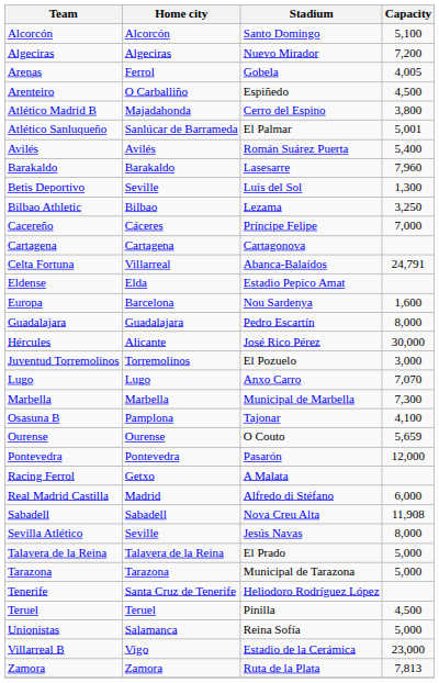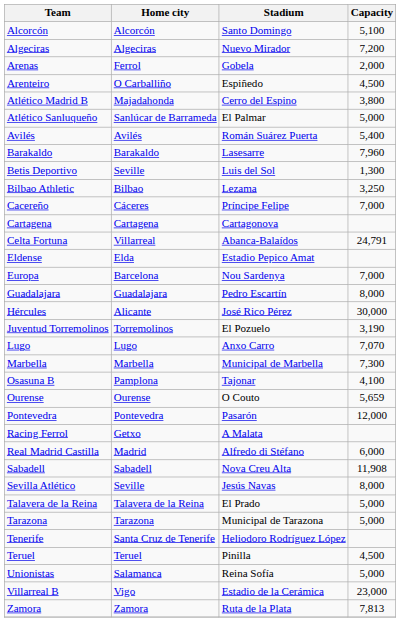 <table class="wikitable sortable">
 <tr>
 <th>Team</th>
 <th>Home city</th>
 <th>Stadium</th>
 <th>Capacity</th>
 </tr>
 <tr>
 <td><a href='#'>Alcorcón</a></td>
 <td><a href='#'>Alcorcón</a></td>
 <td><a href='#'>Santo Domingo</a></td>
 <td align="center">5,100</td>
 </tr>
 <tr>
 <td><a href='#'>Algeciras</a></td>
 <td><a href='#'>Algeciras</a></td>
 <td><a href='#'>Nuevo Mirador</a></td>
 <td align=center>7,200</td>
 </tr>
 <tr>
 <td><a href='#'>Arenas</a></td>
 <td><a href='#'>Ferrol</a></td>
 <td><a href='#'>Gobela</a></td>
-<td align=center>4,005</td>
+<td align=center>2,000</td>
 </tr>
 <tr>
 <td><a href='#'>Arenteiro</a></td>
 <td><a href='#'>O Carballiño</a></td>
 <td>Espiñedo</td>
 <td align=center>4,500</td>
 </tr>
 <tr>
 <td><a href='#'>Atlético Madrid B</a></td>
 <td><a href='#'>Majadahonda</a></td>
 <td><a href='#'>Cerro del Espino</a></td>
 <td align=center>3,800</td>
 </tr>
 <tr>
 <td><a href='#'>Atlético Sanluqueño</a></td>
 <td><a href='#'>Sanlúcar de Barrameda</a></td>
 <td>El Palmar</td>
-<td align=center>5,001</td>
+<td align=center>5,000</td>
 </tr>
 <tr>
 <td><a href='#'>Avilés</a></td>
 <td><a href='#'>Avilés</a></td>
 <td><a href='#'>Román Suárez Puerta</a></td>
 <td align=center>5,400</td>
 </tr>
 <tr>
 <td><a href='#'>Barakaldo</a></td>
 <td><a href='#'>Barakaldo</a></td>
 <td><a href='#'>Lasesarre</a></td>
 <td align=center>7,960</td>
 </tr>
 <tr>
 <td><a href='#'>Betis Deportivo</a></td>
 <td><a href='#'>Seville</a></td>
 <td><a href='#'>Luis del Sol</a></td>
 <td align=center>1,300</td>
 </tr>
 <tr>
 <td><a href='#'>Bilbao Athletic</a></td>
 <td><a href='#'>Bilbao</a></td>
 <td><a href='#'>Lezama</a></td>
 <td align=center>3,250</td>
 </tr>
 <tr>
 <td><a href='#'>Cacereño</a></td>
 <td><a href='#'>Cáceres</a></td>
 <td><a href='#'>Príncipe Felipe</a></td>
 <td align=center>7,000</td>
 </tr>
 <tr>
 <td><a href='#'>Cartagena</a></td>
 <td><a href='#'>Cartagena</a></td>
 <td><a href='#'>Cartagonova</a></td>
 <td align="center"></td>
 </tr>
 <tr>
 <td><a href='#'>Celta Fortuna</a></td>
 <td><a href='#'>Villarreal</a></td>
 <td><a href='#'>Abanca-Balaídos</a></td>
 <td align=center>24,791</td>
 </tr>
 <tr>
 <td><a href='#'>Eldense</a></td>
 <td><a href='#'>Elda</a></td>
 <td><a href='#'>Estadio Pepico Amat</a></td>
 <td align=center></td>
 </tr>
 <tr>
 <td><a href='#'>Europa</a></td>
 <td><a href='#'>Barcelona</a></td>
 <td><a href='#'>Nou Sardenya</a></td>
-<td align=center>1,600</td>
+<td align=center>7,000</td>
 </tr>
 <tr>
 <td><a href='#'>Guadalajara</a></td>
 <td><a href='#'>Guadalajara</a></td>
 <td><a href='#'>Pedro Escartín</a></td>
 <td align=center>8,000</td>
 </tr>
 <tr>
 <td><a href='#'>Hércules</a></td>
 <td><a href='#'>Alicante</a></td>
 <td><a href='#'>José Rico Pérez</a></td>
 <td align=center>30,000</td>
 </tr>
 <tr>
 <td><a href='#'>Juventud Torremolinos</a></td>
 <td><a href='#'>Torremolinos</a></td>
 <td>El Pozuelo</td>
-<td align=center>3,000</td>
+<td align=center>3,190</td>
 </tr>
 <tr>
 <td><a href='#'>Lugo</a></td>
 <td><a href='#'>Lugo</a></td>
 <td><a href='#'>Anxo Carro</a></td>
 <td align="center">7,070</td>
 </tr>
 <tr>
 <td><a href='#'>Marbella</a></td>
 <td><a href='#'>Marbella</a></td>
 <td><a href='#'>Municipal de Marbella</a></td>
 <td align=center>7,300</td>
 </tr>
 <tr>
 <td><a href='#'>Osasuna B</a></td>
 <td><a href='#'>Pamplona</a></td>
 <td><a href='#'>Tajonar</a></td>
 <td align=center>4,100</td>
 </tr>
 <tr>
 <td><a href='#'>Ourense</a></td>
 <td><a href='#'>Ourense</a></td>
 <td>O Couto</td>
 <td align=center>5,659</td>
 </tr>
 <tr>
 <td><a href='#'>Pontevedra</a></td>
 <td><a href='#'>Pontevedra</a></td>
 <td><a href='#'>Pasarón</a></td>
 <td align=center>12,000</td>
 </tr>
 <tr>
 <td><a href='#'>Racing Ferrol</a></td>
 <td><a href='#'>Getxo</a></td>
 <td><a href='#'>A Malata</a></td>
 <td align=center></td>
 </tr>
 <tr>
 <td><a href='#'>Real Madrid Castilla</a></td>
 <td><a href='#'>Madrid</a></td>
 <td><a href='#'>Alfredo di Stéfano</a></td>
 <td align=center>6,000</td>
 </tr>
 <tr>
 <td><a href='#'>Sabadell</a> </td>
 <td><a href='#'>Sabadell</a></td>
 <td><a href='#'>Nova Creu Alta</a></td>
 <td align="center">11,908</td>
 </tr>
 <tr>
 <td><a href='#'>Sevilla Atlético</a></td>
 <td><a href='#'>Seville</a></td>
 <td><a href='#'>Jesús Navas</a></td>
 <td align=center>8,000</td>
 </tr>
 <tr>
 <td><a href='#'>Talavera de la Reina</a></td>
 <td><a href='#'>Talavera de la Reina</a></td>
 <td>El Prado</td>
 <td align="center">5,000</td>
 </tr>
 <tr>
 <td><a href='#'>Tarazona</a></td>
 <td><a href='#'>Tarazona</a></td>
 <td>Municipal de Tarazona</td>
 <td align=center>5,000</td>
 </tr>
 <tr>
 <td><a href='#'>Tenerife</a></td>
 <td><a href='#'>Santa Cruz de Tenerife</a></td>
 <td><a href='#'>Heliodoro Rodríguez López</a></td>
 <td align="center"></td>
 </tr>
 <tr>
 <td><a href='#'>Teruel</a></td>
 <td><a href='#'>Teruel</a></td>
 <td>Pinilla</td>
 <td align=center>4,500</td>
 </tr>
 <tr>
 <td><a href='#'>Unionistas</a></td>
 <td><a href='#'>Salamanca</a></td>
 <td>Reina Sofía</td>
 <td align=center>5,000</td>
 </tr>
 <tr>
 <td><a href='#'>Villarreal B</a></td>
 <td><a href='#'>Vigo</a></td>
 <td><a href='#'>Estadio de la Cerámica</a></td>
 <td align=center>23,000</td>
 </tr>
 <tr>
 <td><a href='#'>Zamora</a></td>
 <td><a href='#'>Zamora</a></td>
 <td><a href='#'>Ruta de la Plata</a></td>
 <td align=center>7,813</td>
 </tr>
 <tr>
 </tr>
 </table>
